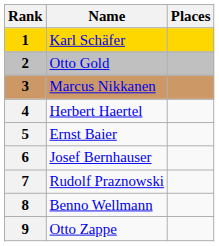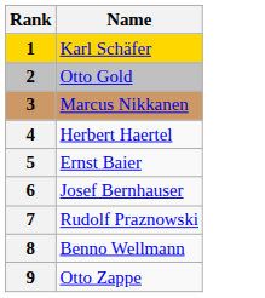 <table class="wikitable">
 <tr>
 <th>Rank</th>
 <th>Name</th>
-<th>Places</th>
 </tr>
 <tr bgcolor="gold">
 <td align="center"><strong>1</strong></td>
 <td> <a href='#'>Karl Schäfer</a></td>
-<td></td>
 </tr>
 <tr bgcolor="silver">
 <td align="center"><strong>2</strong></td>
 <td> <a href='#'>Otto Gold</a></td>
-<td></td>
 </tr>
 <tr bgcolor="cc9966">
 <td align="center"><strong>3</strong></td>
 <td> <a href='#'>Marcus Nikkanen</a></td>
-<td></td>
 </tr>
 <tr>
 <th>4</th>
 <td> <a href='#'>Herbert Haertel</a></td>
-<td></td>
 </tr>
 <tr>
 <th>5</th>
 <td> <a href='#'>Ernst Baier</a></td>
-<td></td>
 </tr>
 <tr>
 <th>6</th>
 <td> <a href='#'>Josef Bernhauser</a></td>
-<td></td>
 </tr>
 <tr>
 <th>7</th>
 <td> <a href='#'>Rudolf Praznowski</a></td>
-<td></td>
 </tr>
 <tr>
 <th>8</th>
 <td> <a href='#'>Benno Wellmann</a></td>
-<td></td>
 </tr>
 <tr>
 <th>9</th>
 <td> <a href='#'>Otto Zappe</a></td>
-<td></td>
 </tr>
 </table>
